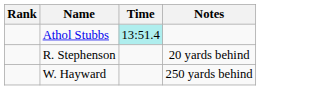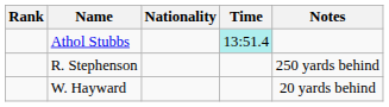 <table class="wikitable sortable" style=" text-align:center">
 <tr>
 <th>Rank</th>
 <th>Name</th>
+<th>Nationality</th>
 <th>Time</th>
 <th>Notes</th>
 </tr>
 <tr>
 <td></td>
 <td align=left><a href='#'>Athol Stubbs</a></td>
+<td align=left></td>
 <td style="background: paleturquoise;">13:51.4</td>
 <td></td>
 </tr>
 <tr>
 <td></td>
 <td align=left>R. Stephenson</td>
+<td align=left></td>
 <td></td>
-<td>20 yards behind</td>
+<td>250 yards behind</td>
 </tr>
 <tr>
 <td></td>
 <td align=left>W. Hayward</td>
+<td align=left></td>
 <td></td>
-<td>250 yards behind</td>
+<td>20 yards behind</td>
 </tr>
 </table>
